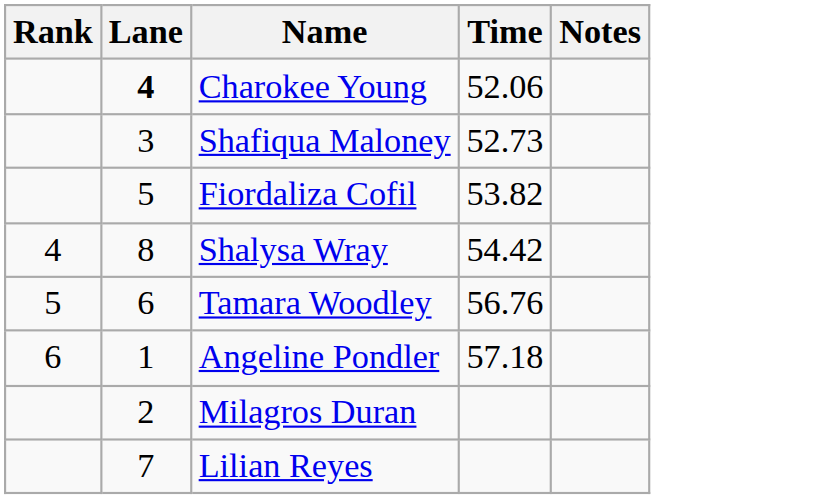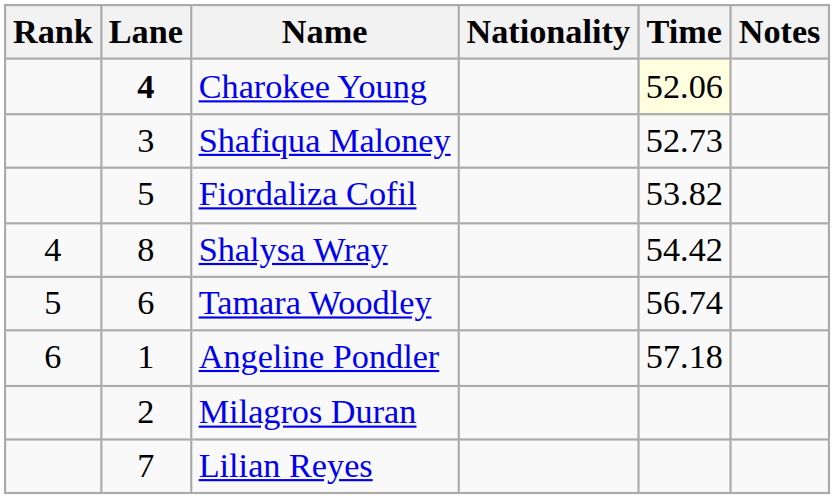 <table class="wikitable sortable" style="text-align:center">
 <tr>
 <th>Rank</th>
 <th>Lane</th>
 <th>Name</th>
+<th>Nationality</th>
 <th>Time</th>
 <th>Notes</th>
 </tr>
 <tr>
 <td></td>
 <td><strong>4</strong></td>
 <td align=left><a href='#'>Charokee Young</a></td>
-<td>52.06</td>
+<td align=left></td>
+<td style="background: lightyellow;">52.06</td>
 <td></td>
 </tr>
 <tr>
 <td></td>
 <td>3</td>
 <td align=left><a href='#'>Shafiqua Maloney</a></td>
+<td align=left></td>
 <td>52.73</td>
 <td></td>
 </tr>
 <tr>
 <td></td>
 <td>5</td>
 <td align=left><a href='#'>Fiordaliza Cofil</a></td>
+<td align=left></td>
 <td>53.82</td>
 <td></td>
 </tr>
 <tr>
 <td>4</td>
 <td>8</td>
 <td align=left><a href='#'>Shalysa Wray</a></td>
+<td align=left></td>
 <td>54.42</td>
 <td></td>
 </tr>
 <tr>
 <td>5</td>
 <td>6</td>
 <td align=left><a href='#'>Tamara Woodley</a></td>
-<td>56.76</td>
+<td align=left></td>
+<td>56.74</td>
 <td></td>
 </tr>
 <tr>
 <td>6</td>
 <td>1</td>
 <td align=left><a href='#'>Angeline Pondler</a></td>
+<td align=left></td>
 <td>57.18</td>
 <td></td>
 </tr>
 <tr>
 <td></td>
 <td>2</td>
 <td align=left><a href='#'>Milagros Duran</a></td>
+<td align=left></td>
 <td></td>
 <td></td>
 </tr>
 <tr>
 <td></td>
 <td>7</td>
 <td align=left><a href='#'>Lilian Reyes</a></td>
+<td align=left></td>
 <td></td>
 <td></td>
 </tr>
 </table>
